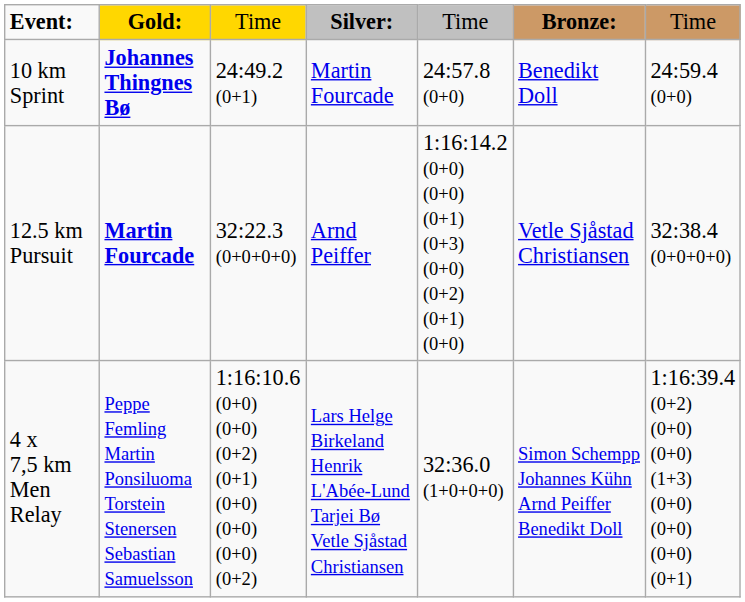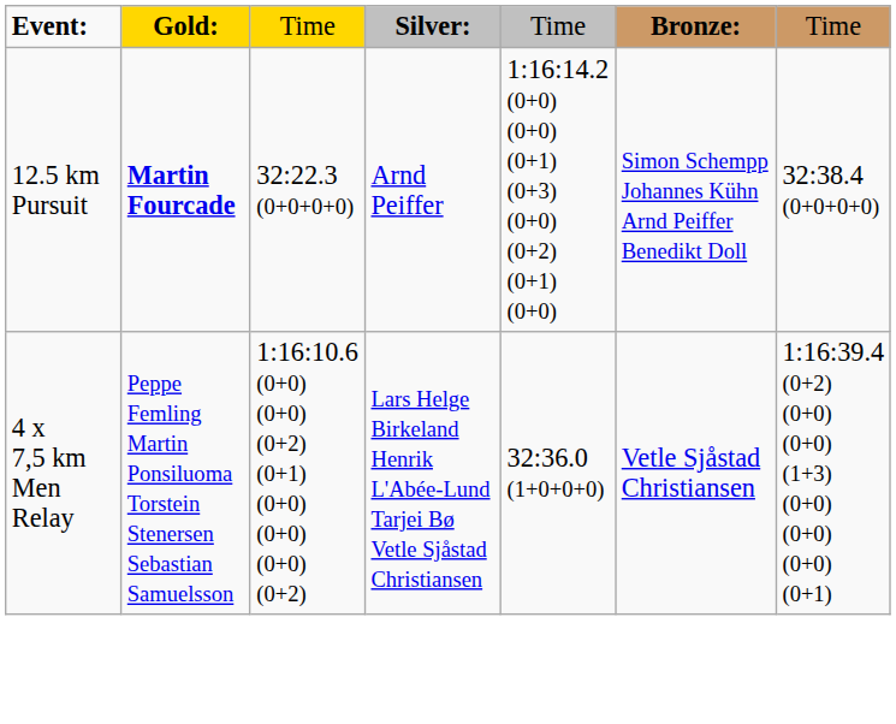 <table class="wikitable" width=85%>
 <tr>
 <td><strong>Event:</strong></td>
 <td style="text-align:center;background-color:gold;"><strong>Gold:</strong></td>
 <td style="text-align:center;background-color:gold;">Time</td>
 <td style="text-align:center;background-color:silver;"><strong>Silver:</strong></td>
 <td style="text-align:center;background-color:silver;">Time</td>
 <td style="text-align:center;background-color:#CC9966;"><strong>Bronze:</strong></td>
 <td style="text-align:center;background-color:#CC9966;">Time</td>
 </tr>
 <tr>
-<td>10 km Sprint</td>
-<td><strong><a href='#'>Johannes Thingnes Bø</a></strong><br><small></small></td>
-<td>24:49.2<br><small>(0+1)</small></td>
-<td><a href='#'>Martin Fourcade</a><br><small></small></td>
-<td>24:57.8<br><small>(0+0)</small></td>
-<td><a href='#'>Benedikt Doll</a><br><small></small></td>
-<td>24:59.4<br><small>(0+0)</small></td>
-</tr>
-<tr>
 <td>12.5 km Pursuit</td>
 <td><strong><a href='#'>Martin Fourcade</a></strong><br><small></small></td>
 <td>32:22.3<br><small>(0+0+0+0)</small></td>
 <td><a href='#'>Arnd Peiffer</a><br><small></small></td>
 <td>1:16:14.2<br><small>(0+0) (0+0)<br>(0+1) (0+3)<br>(0+0) (0+2)<br>(0+1) (0+0)<br></small></td>
-<td><a href='#'>Vetle Sjåstad Christiansen</a><br><small></small></td>
+<td><br><small><a href='#'>Simon Schempp</a><br><a href='#'>Johannes Kühn</a><br><a href='#'>Arnd Peiffer</a><br><a href='#'>Benedikt Doll</a></small></td>
 <td>32:38.4<br><small>(0+0+0+0)</small></td>
 </tr>
 <tr>
 <td>4 x 7,5 km Men Relay</td>
 <td><strong></strong><br><small><a href='#'>Peppe Femling</a><br><a href='#'>Martin Ponsiluoma</a><br><a href='#'>Torstein Stenersen</a><br><a href='#'>Sebastian Samuelsson</a></small></td>
 <td>1:16:10.6<br><small>(0+0) (0+0)<br>(0+2) (0+1)<br>(0+0) (0+0)<br>(0+0) (0+2)<br></small></td>
 <td><br><small><a href='#'>Lars Helge Birkeland</a><br><a href='#'>Henrik L'Abée-Lund</a><br><a href='#'>Tarjei Bø</a><br><a href='#'>Vetle Sjåstad Christiansen</a></small></td>
 <td>32:36.0<br><small>(1+0+0+0)</small></td>
-<td><br><small><a href='#'>Simon Schempp</a><br><a href='#'>Johannes Kühn</a><br><a href='#'>Arnd Peiffer</a><br><a href='#'>Benedikt Doll</a></small></td>
+<td><a href='#'>Vetle Sjåstad Christiansen</a><br><small></small></td>
 <td>1:16:39.4<br><small>(0+2) (0+0)<br>(0+0) (1+3)<br>(0+0) (0+0)<br>(0+0) (0+1)</small></td>
 </tr>
 </table>
